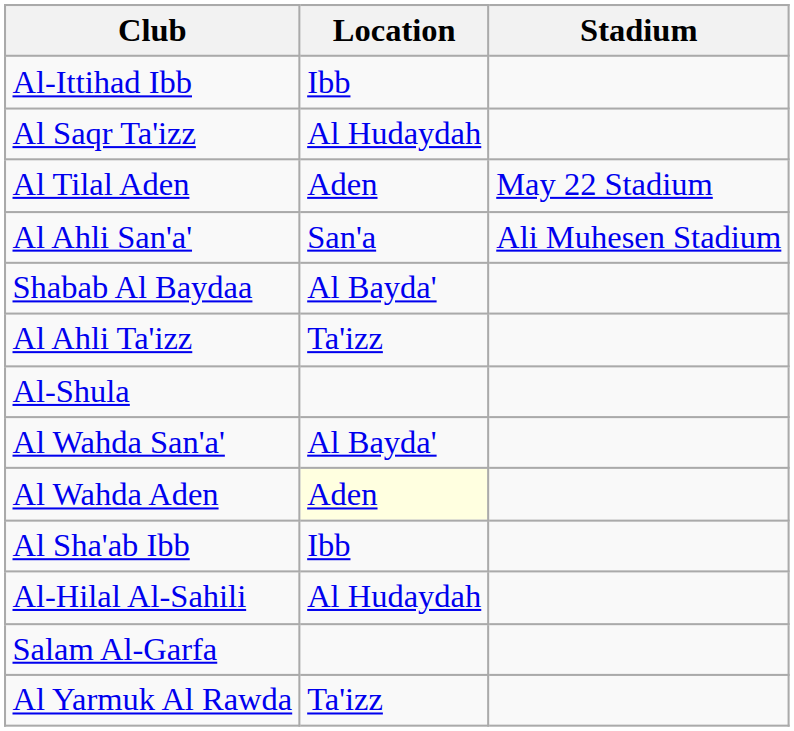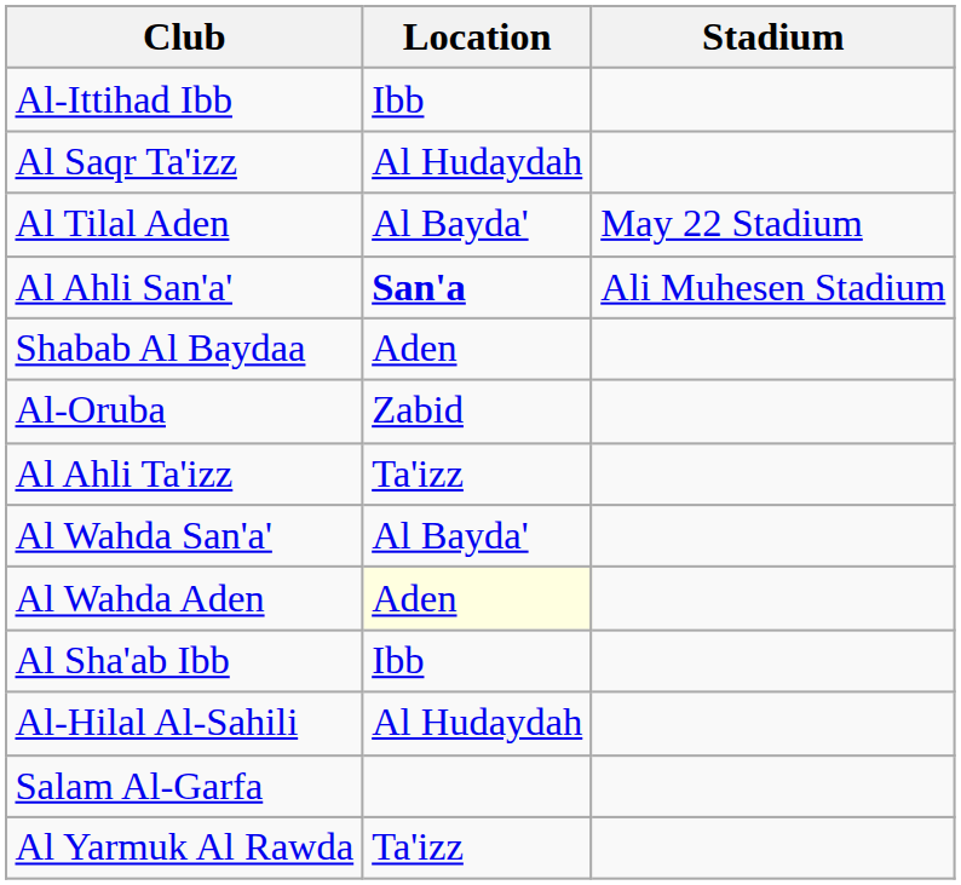 <table class="wikitable sortable">
 <tr>
 <th>Club</th>
 <th>Location</th>
 <th>Stadium</th>
 </tr>
 <tr>
 <td><a href='#'>Al-Ittihad Ibb</a></td>
 <td><a href='#'>Ibb</a></td>
 <td></td>
 </tr>
 <tr>
 <td><a href='#'>Al Saqr Ta'izz</a></td>
 <td><a href='#'>Al Hudaydah</a></td>
 <td></td>
 </tr>
 <tr>
 <td><a href='#'>Al Tilal Aden</a></td>
-<td><a href='#'>Aden</a></td>
+<td><a href='#'>Al Bayda'</a></td>
 <td><a href='#'>May 22 Stadium</a></td>
 </tr>
 <tr>
 <td><a href='#'>Al Ahli San'a'</a></td>
-<td><a href='#'>San'a</a></td>
+<td><strong><a href='#'>San'a</a></strong></td>
 <td><a href='#'>Ali Muhesen Stadium</a></td>
 </tr>
 <tr>
 <td><a href='#'>Shabab Al Baydaa</a></td>
-<td><a href='#'>Al Bayda'</a></td>
+<td><a href='#'>Aden</a></td>
+<td></td>
+</tr>
+<tr>
+<td><a href='#'>Al-Oruba</a></td>
+<td><a href='#'>Zabid</a></td>
 <td></td>
 </tr>
 <tr>
 <td><a href='#'>Al Ahli Ta'izz</a></td>
 <td><a href='#'>Ta'izz</a></td>
-<td></td>
-</tr>
-<tr>
-<td><a href='#'>Al-Shula</a></td>
-<td></td>
 <td></td>
 </tr>
 <tr>
 <td><a href='#'>Al Wahda San'a'</a></td>
 <td><a href='#'>Al Bayda'</a></td>
 <td></td>
 </tr>
 <tr>
 <td><a href='#'>Al Wahda Aden</a></td>
 <td style="background: lightyellow;"><a href='#'>Aden</a></td>
 <td></td>
 </tr>
 <tr>
 <td><a href='#'>Al Sha'ab Ibb</a></td>
 <td><a href='#'>Ibb</a></td>
 <td></td>
 </tr>
 <tr>
 <td><a href='#'>Al-Hilal Al-Sahili</a></td>
 <td><a href='#'>Al Hudaydah</a></td>
 <td></td>
 </tr>
 <tr>
 <td><a href='#'>Salam Al-Garfa</a></td>
 <td></td>
 <td></td>
 </tr>
 <tr>
 <td><a href='#'>Al Yarmuk Al Rawda</a></td>
 <td><a href='#'>Ta'izz</a></td>
 <td></td>
 </tr>
 </table>
